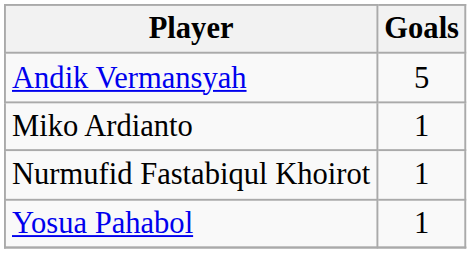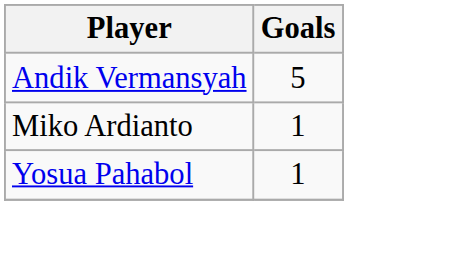 <table class="wikitable sortable" style="text-align: left;">
 <tr>
 <th>Player</th>
 <th>Goals</th>
 </tr>
 <tr>
 <td><a href='#'>Andik Vermansyah</a></td>
 <td style="text-align: center;">5</td>
 </tr>
 <tr>
 <td>Miko Ardianto</td>
 <td style="text-align: center;">1</td>
 </tr>
 <tr>
-<td>Nurmufid Fastabiqul Khoirot</td>
-<td style="text-align: center;">1</td>
-</tr>
-<tr>
 <td><a href='#'>Yosua Pahabol</a></td>
 <td style="text-align: center;">1</td>
 </tr>
 <tr>
 </tr>
 </table>
